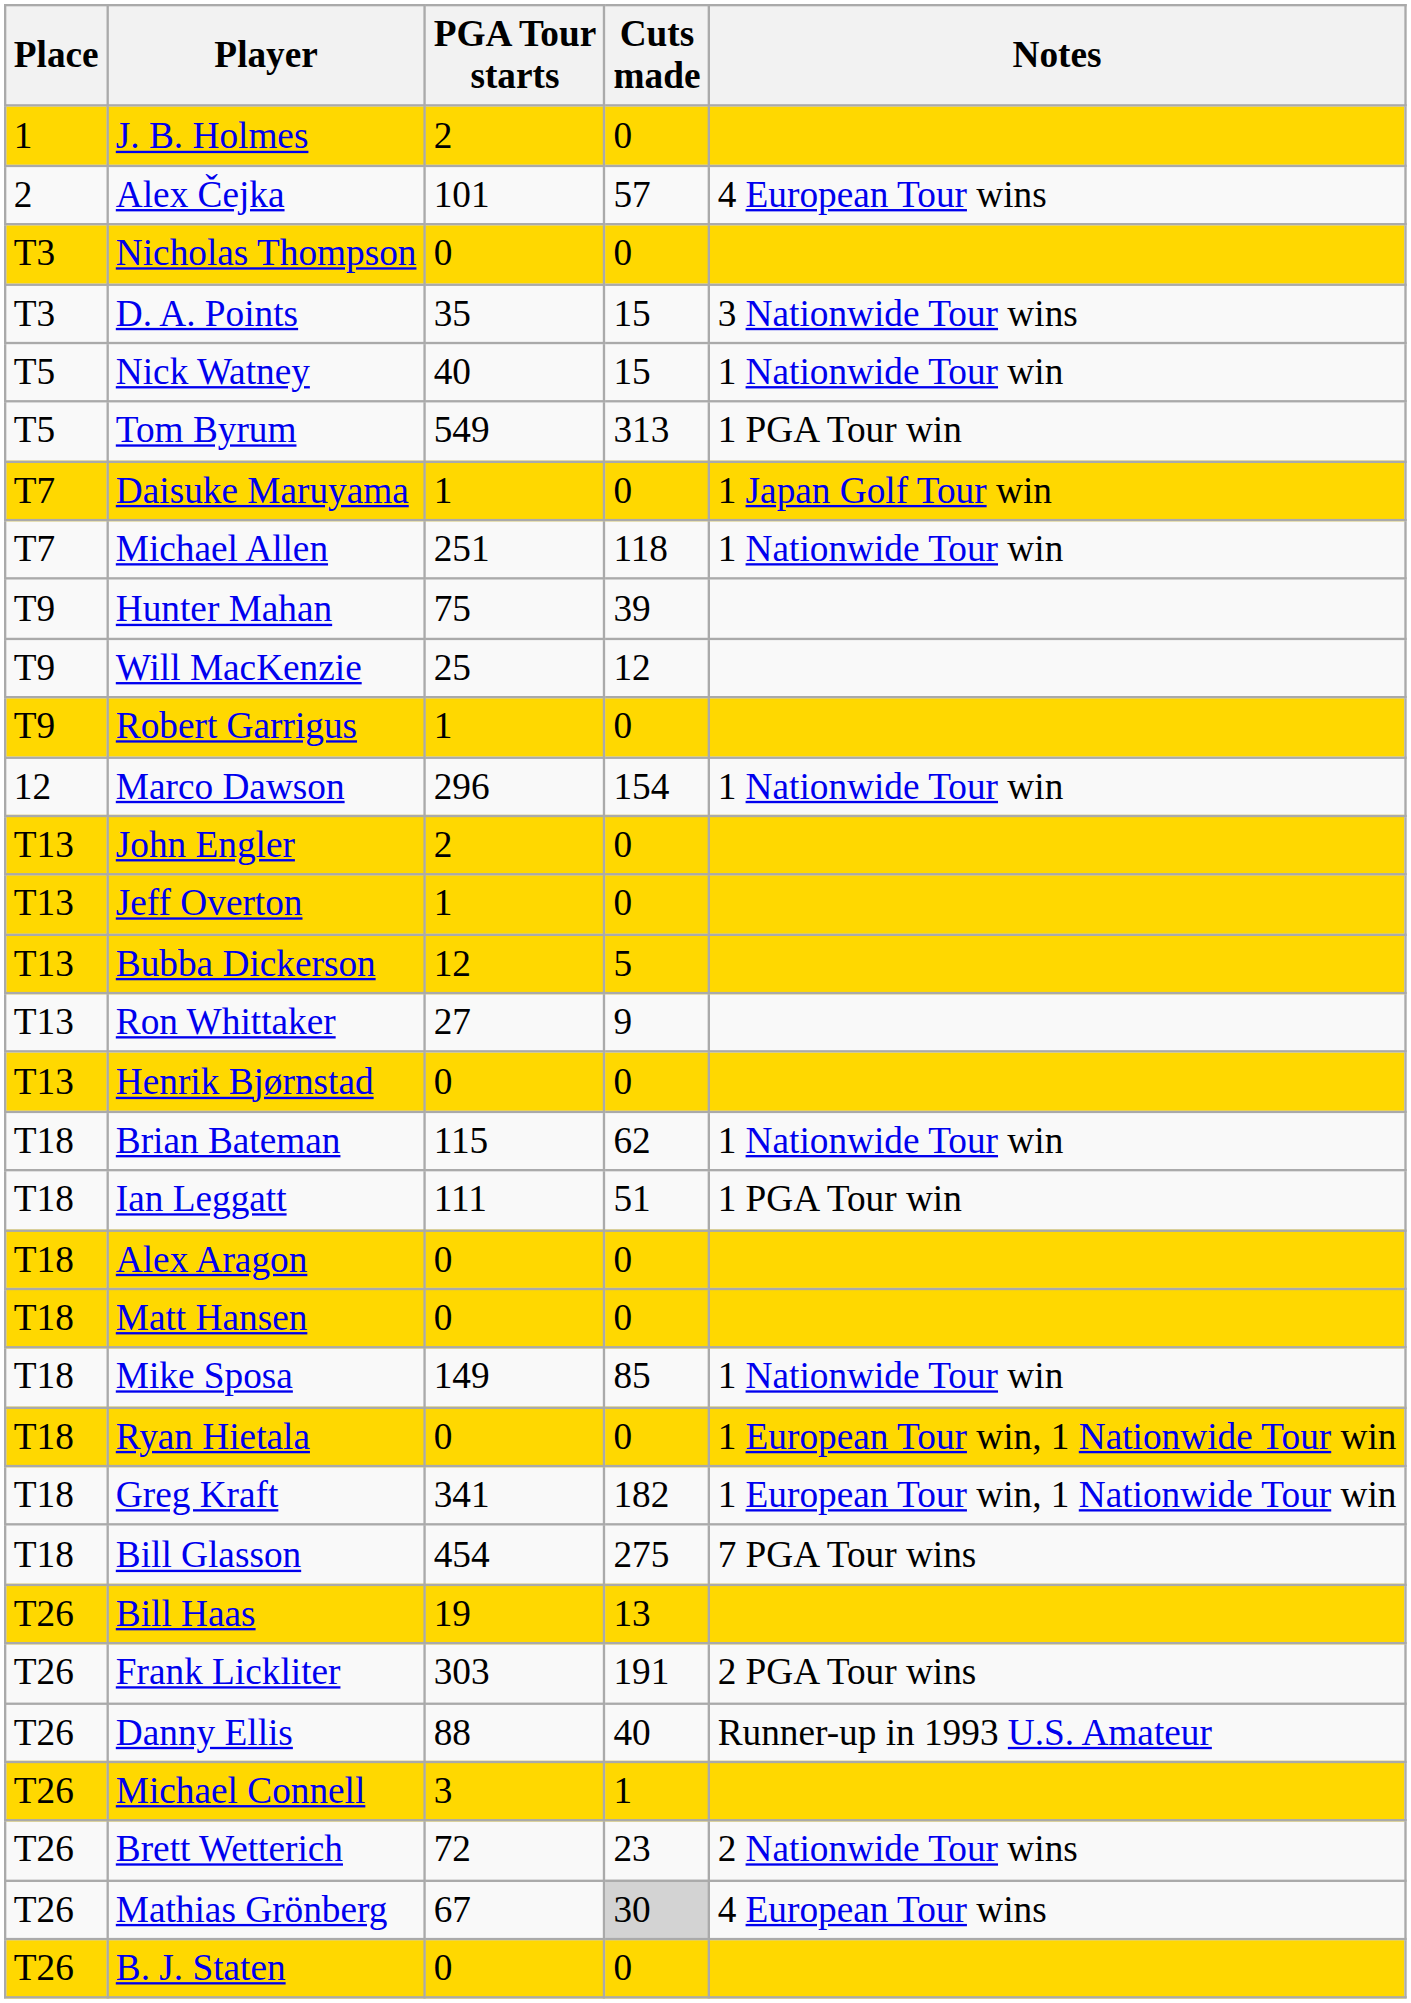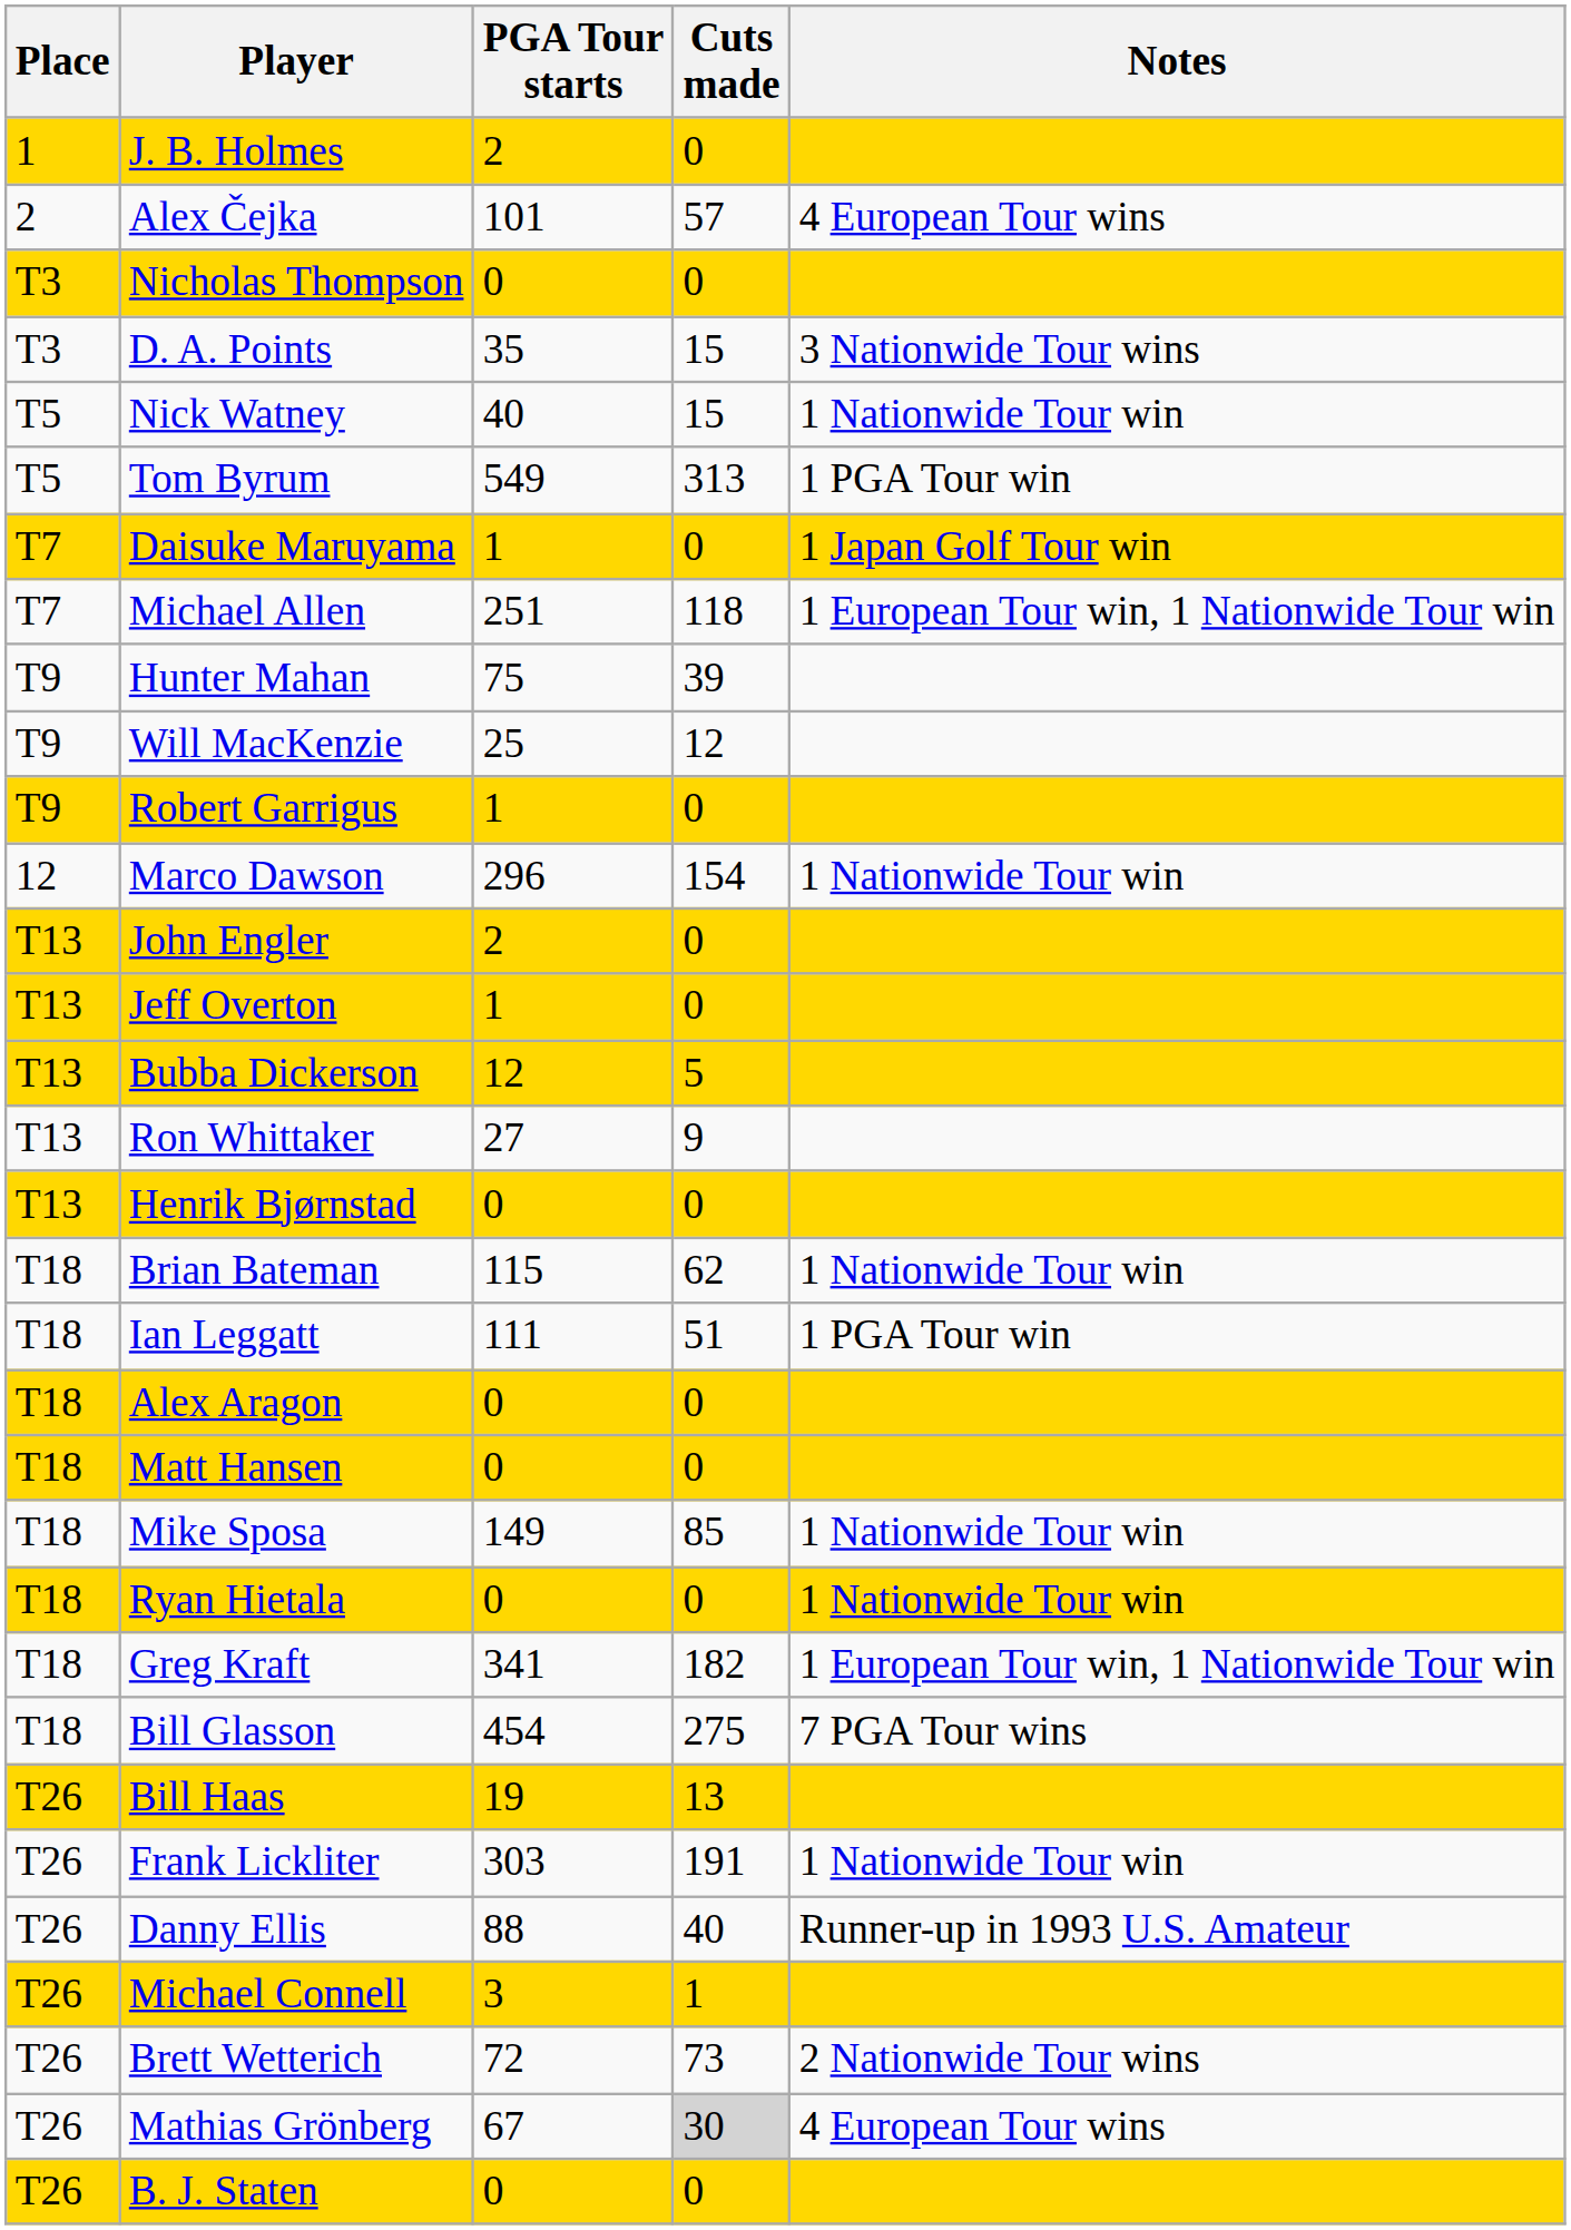 <table class="sortable wikitable">
 <tr>
 <th>Place</th>
 <th>Player</th>
 <th>PGA Tour<br>starts</th>
 <th>Cuts<br>made</th>
 <th>Notes</th>
 </tr>
 <tr style="background:#FFD800;">
 <td>1</td>
 <td> <a href='#'>J. B. Holmes</a></td>
 <td>2</td>
 <td>0</td>
 <td></td>
 </tr>
 <tr>
 <td>2</td>
 <td> <a href='#'>Alex Čejka</a></td>
 <td>101</td>
 <td>57</td>
 <td>4 <a href='#'>European Tour</a> wins</td>
 </tr>
 <tr style="background:#FFD800;">
 <td>T3</td>
 <td> <a href='#'>Nicholas Thompson</a></td>
 <td>0</td>
 <td>0</td>
 <td></td>
 </tr>
 <tr>
 <td>T3</td>
 <td> <a href='#'>D. A. Points</a></td>
 <td>35</td>
 <td>15</td>
 <td>3 <a href='#'>Nationwide Tour</a> wins</td>
 </tr>
 <tr>
 <td>T5</td>
 <td> <a href='#'>Nick Watney</a></td>
 <td>40</td>
 <td>15</td>
 <td>1 <a href='#'>Nationwide Tour</a> win</td>
 </tr>
 <tr>
 <td>T5</td>
 <td> <a href='#'>Tom Byrum</a></td>
 <td>549</td>
 <td>313</td>
 <td>1 PGA Tour win</td>
 </tr>
 <tr style="background:#FFD800;">
 <td>T7</td>
 <td> <a href='#'>Daisuke Maruyama</a></td>
 <td>1</td>
 <td>0</td>
 <td>1 <a href='#'>Japan Golf Tour</a> win</td>
 </tr>
 <tr>
 <td>T7</td>
 <td> <a href='#'>Michael Allen</a></td>
 <td>251</td>
 <td>118</td>
-<td>1 <a href='#'>Nationwide Tour</a> win</td>
+<td>1 <a href='#'>European Tour</a> win, 1 <a href='#'>Nationwide Tour</a> win</td>
 </tr>
 <tr>
 <td>T9</td>
 <td> <a href='#'>Hunter Mahan</a></td>
 <td>75</td>
 <td>39</td>
 <td></td>
 </tr>
 <tr>
 <td>T9</td>
 <td> <a href='#'>Will MacKenzie</a></td>
 <td>25</td>
 <td>12</td>
 <td></td>
 </tr>
 <tr style="background:#FFD800;">
 <td>T9</td>
 <td> <a href='#'>Robert Garrigus</a></td>
 <td>1</td>
 <td>0</td>
 <td></td>
 </tr>
 <tr>
 <td>12</td>
 <td> <a href='#'>Marco Dawson</a></td>
 <td>296</td>
 <td>154</td>
 <td>1 <a href='#'>Nationwide Tour</a> win</td>
 </tr>
 <tr style="background:#FFD800;">
 <td>T13</td>
 <td> <a href='#'>John Engler</a></td>
 <td>2</td>
 <td>0</td>
 <td></td>
 </tr>
 <tr style="background:#FFD800;">
 <td>T13</td>
 <td> <a href='#'>Jeff Overton</a></td>
 <td>1</td>
 <td>0</td>
 <td></td>
 </tr>
 <tr style="background:#FFD800;">
 <td>T13</td>
 <td> <a href='#'>Bubba Dickerson</a></td>
 <td>12</td>
 <td>5</td>
 <td></td>
 </tr>
 <tr>
 <td>T13</td>
 <td> <a href='#'>Ron Whittaker</a></td>
 <td>27</td>
 <td>9</td>
 <td></td>
 </tr>
 <tr style="background:#FFD800;">
 <td>T13</td>
 <td> <a href='#'>Henrik Bjørnstad</a></td>
 <td>0</td>
 <td>0</td>
 <td></td>
 </tr>
 <tr>
 <td>T18</td>
 <td> <a href='#'>Brian Bateman</a></td>
 <td>115</td>
 <td>62</td>
 <td>1 <a href='#'>Nationwide Tour</a> win</td>
 </tr>
 <tr>
 <td>T18</td>
 <td> <a href='#'>Ian Leggatt</a></td>
 <td>111</td>
 <td>51</td>
 <td>1 PGA Tour win</td>
 </tr>
 <tr style="background:#FFD800;">
 <td>T18</td>
 <td> <a href='#'>Alex Aragon</a></td>
 <td>0</td>
 <td>0</td>
 <td></td>
 </tr>
 <tr style="background:#FFD800;">
 <td>T18</td>
 <td> <a href='#'>Matt Hansen</a></td>
 <td>0</td>
 <td>0</td>
 <td></td>
 </tr>
 <tr>
 <td>T18</td>
 <td> <a href='#'>Mike Sposa</a></td>
 <td>149</td>
 <td>85</td>
 <td>1 <a href='#'>Nationwide Tour</a> win</td>
 </tr>
 <tr style="background:#FFD800;">
 <td>T18</td>
 <td> <a href='#'>Ryan Hietala</a></td>
 <td>0</td>
 <td>0</td>
-<td>1 <a href='#'>European Tour</a> win, 1 <a href='#'>Nationwide Tour</a> win</td>
+<td>1 <a href='#'>Nationwide Tour</a> win</td>
 </tr>
 <tr>
 <td>T18</td>
 <td> <a href='#'>Greg Kraft</a></td>
 <td>341</td>
 <td>182</td>
 <td>1 <a href='#'>European Tour</a> win, 1 <a href='#'>Nationwide Tour</a> win</td>
 </tr>
 <tr>
 <td>T18</td>
 <td> <a href='#'>Bill Glasson</a></td>
 <td>454</td>
 <td>275</td>
 <td>7 PGA Tour wins</td>
 </tr>
 <tr style="background:#FFD800;">
 <td>T26</td>
 <td> <a href='#'>Bill Haas</a></td>
 <td>19</td>
 <td>13</td>
 <td></td>
 </tr>
 <tr>
 <td>T26</td>
 <td> <a href='#'>Frank Lickliter</a></td>
 <td>303</td>
 <td>191</td>
-<td>2 PGA Tour wins</td>
+<td>1 <a href='#'>Nationwide Tour</a> win</td>
 </tr>
 <tr>
 <td>T26</td>
 <td> <a href='#'>Danny Ellis</a></td>
 <td>88</td>
 <td>40</td>
 <td>Runner-up in 1993 <a href='#'>U.S. Amateur</a></td>
 </tr>
 <tr style="background:#FFD800;">
 <td>T26</td>
 <td> <a href='#'>Michael Connell</a></td>
 <td>3</td>
 <td>1</td>
 <td></td>
 </tr>
 <tr>
 <td>T26</td>
 <td> <a href='#'>Brett Wetterich</a></td>
 <td>72</td>
-<td>23</td>
+<td>73</td>
 <td>2 <a href='#'>Nationwide Tour</a> wins</td>
 </tr>
 <tr>
 <td>T26</td>
 <td> <a href='#'>Mathias Grönberg</a></td>
 <td>67</td>
 <td style="background: lightgrey;">30</td>
 <td>4 <a href='#'>European Tour</a> wins</td>
 </tr>
 <tr style="background:#FFD800;">
 <td>T26</td>
 <td> <a href='#'>B. J. Staten</a></td>
 <td>0</td>
 <td>0</td>
 <td></td>
 </tr>
 </table>
